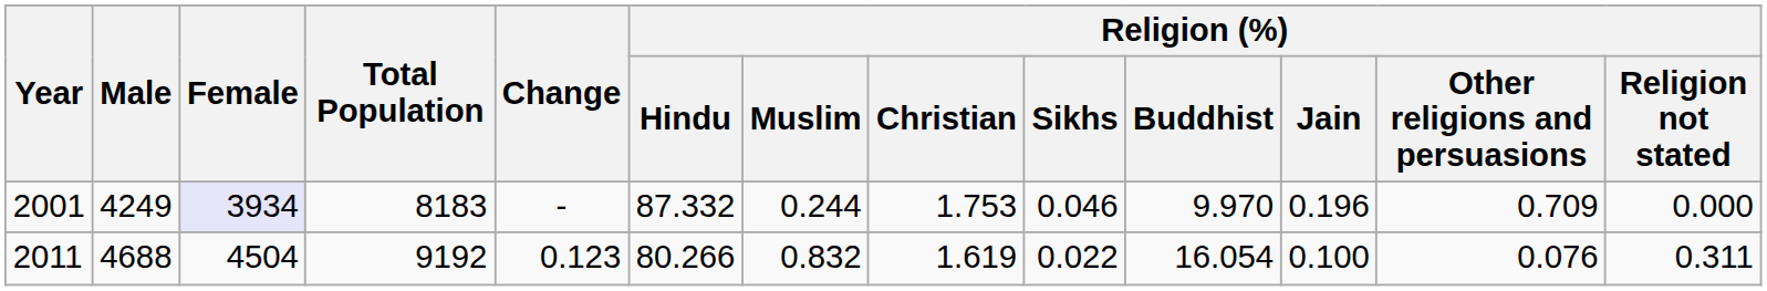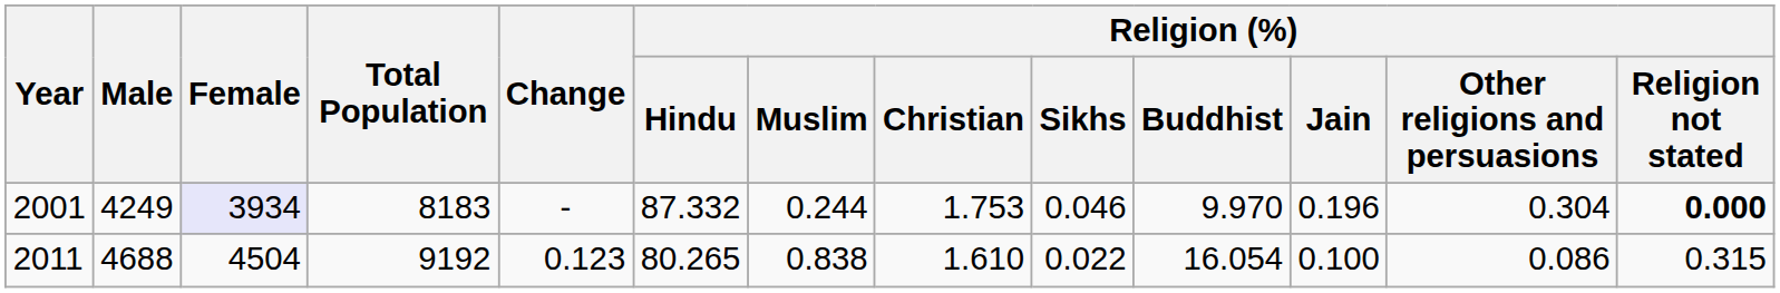 <table class="wikitable">
 <tr>
 <th rowspan="2">Year</th>
 <th rowspan="2">Male</th>
 <th rowspan="2">Female</th>
 <th rowspan="2">Total Population</th>
 <th rowspan="2">Change</th>
 <th colspan="8">Religion (%)</th>
 </tr>
 <tr>
 <th>Hindu</th>
 <th>Muslim</th>
 <th>Christian</th>
 <th>Sikhs</th>
 <th>Buddhist</th>
 <th>Jain</th>
 <th>Other religions and persuasions</th>
 <th>Religion not stated</th>
 </tr>
 <tr>
 <td>2001</td>
 <td style="text-align:right;">4249</td>
 <td style="background: lavender; text-align:right;">3934</td>
 <td style="text-align:right;">8183</td>
 <td style="text-align:center;">-</td>
 <td style="text-align:right;">87.332</td>
 <td style="text-align:right;">0.244</td>
 <td style="text-align:right;">1.753</td>
 <td style="text-align:right;">0.046</td>
 <td style="text-align:right;">9.970</td>
 <td style="text-align:right;">0.196</td>
-<td style="text-align:right;">0.709</td>
-<td style="text-align:right;">0.000</td>
+<td style="text-align:right;">0.304</td>
+<td style="text-align:right;"><strong>0.000</strong></td>
 </tr>
 <tr>
 <td>2011</td>
 <td style="text-align:right;">4688</td>
 <td style="text-align:right;">4504</td>
 <td style="text-align:right;">9192</td>
 <td style="text-align:right;">0.123</td>
-<td style="text-align:right;">80.266</td>
-<td style="text-align:right;">0.832</td>
-<td style="text-align:right;">1.619</td>
+<td style="text-align:right;">80.265</td>
+<td style="text-align:right;">0.838</td>
+<td style="text-align:right;">1.610</td>
 <td style="text-align:right;">0.022</td>
 <td style="text-align:right;">16.054</td>
 <td style="text-align:right;">0.100</td>
-<td style="text-align:right;">0.076</td>
-<td style="text-align:right;">0.311</td>
+<td style="text-align:right;">0.086</td>
+<td style="text-align:right;">0.315</td>
 </tr>
 </table>
